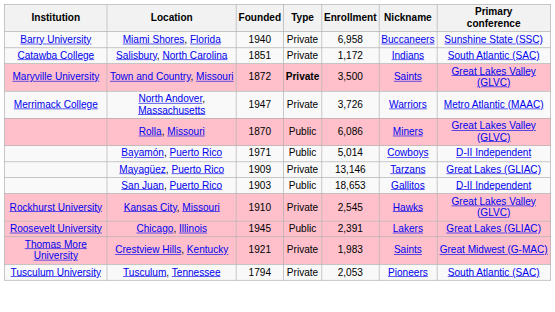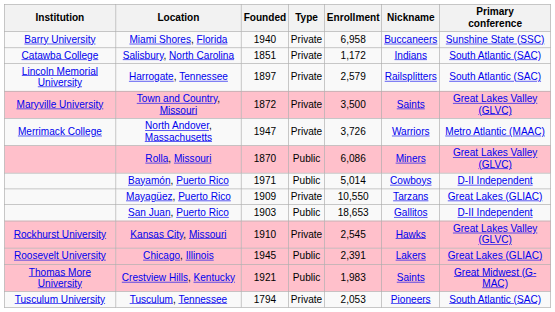 <table class="wikitable sortable" style="text-align:center">
 <tr>
 <th>Institution</th>
 <th>Location</th>
 <th>Founded</th>
 <th>Type</th>
 <th>Enrollment</th>
 <th>Nickname</th>
 <th>Primary<br>conference</th>
 </tr>
 <tr>
 <td><a href='#'>Barry University</a></td>
 <td><a href='#'>Miami Shores</a>, <a href='#'>Florida</a></td>
 <td>1940</td>
 <td>Private</td>
 <td>6,958</td>
 <td><a href='#'>Buccaneers</a></td>
 <td><a href='#'>Sunshine State (SSC)</a></td>
 </tr>
 <tr>
 <td><a href='#'>Catawba College</a></td>
 <td><a href='#'>Salisbury</a>, <a href='#'>North Carolina</a></td>
 <td>1851</td>
 <td>Private</td>
 <td>1,172</td>
 <td><a href='#'>Indians</a></td>
 <td><a href='#'>South Atlantic (SAC)</a></td>
 </tr>
+<tr>
+<td><a href='#'>Lincoln Memorial University</a></td>
+<td><a href='#'>Harrogate</a>, <a href='#'>Tennessee</a></td>
+<td>1897</td>
+<td>Private</td>
+<td>2,579</td>
+<td><a href='#'>Railsplitters</a></td>
+<td><a href='#'>South Atlantic (SAC)</a></td>
+</tr>
 <tr bgcolor=pink>
 <td><a href='#'>Maryville University</a></td>
 <td><a href='#'>Town and Country</a>, <a href='#'>Missouri</a></td>
 <td>1872</td>
-<td><strong>Private</strong></td>
+<td>Private</td>
 <td>3,500</td>
 <td><a href='#'>Saints</a></td>
 <td><a href='#'>Great Lakes Valley (GLVC)</a></td>
 </tr>
 <tr>
 <td><a href='#'>Merrimack College</a></td>
 <td><a href='#'>North Andover</a>, <a href='#'>Massachusetts</a></td>
 <td>1947</td>
 <td>Private</td>
 <td>3,726</td>
 <td><a href='#'>Warriors</a></td>
 <td><a href='#'>Metro Atlantic (MAAC)</a></td>
 </tr>
 <tr bgcolor=pink>
 <td></td>
 <td><a href='#'>Rolla</a>, <a href='#'>Missouri</a></td>
 <td>1870</td>
 <td>Public</td>
 <td>6,086</td>
 <td><a href='#'>Miners</a></td>
 <td><a href='#'>Great Lakes Valley (GLVC)</a></td>
 </tr>
 <tr>
 <td></td>
 <td><a href='#'>Bayamón</a>, <a href='#'>Puerto Rico</a></td>
 <td>1971</td>
 <td>Public</td>
 <td>5,014</td>
 <td><a href='#'>Cowboys</a></td>
 <td><a href='#'>D-II Independent</a></td>
 </tr>
 <tr>
 <td></td>
 <td><a href='#'>Mayagüez</a>, <a href='#'>Puerto Rico</a></td>
 <td>1909</td>
 <td>Private</td>
-<td>13,146</td>
+<td>10,550</td>
 <td><a href='#'>Tarzans</a></td>
 <td><a href='#'>Great Lakes (GLIAC)</a></td>
 </tr>
 <tr>
 <td></td>
 <td><a href='#'>San Juan</a>, <a href='#'>Puerto Rico</a></td>
 <td>1903</td>
 <td>Public</td>
 <td>18,653</td>
 <td><a href='#'>Gallitos</a></td>
 <td><a href='#'>D-II Independent</a></td>
 </tr>
 <tr bgcolor=pink>
 <td><a href='#'>Rockhurst University</a></td>
 <td><a href='#'>Kansas City</a>, <a href='#'>Missouri</a></td>
 <td>1910</td>
 <td>Private</td>
 <td>2,545</td>
 <td><a href='#'>Hawks</a></td>
 <td><a href='#'>Great Lakes Valley (GLVC)</a></td>
 </tr>
 <tr bgcolor=pink>
 <td><a href='#'>Roosevelt University</a></td>
 <td><a href='#'>Chicago</a>, <a href='#'>Illinois</a></td>
 <td>1945</td>
 <td>Public</td>
 <td>2,391</td>
 <td><a href='#'>Lakers</a></td>
 <td><a href='#'>Great Lakes (GLIAC)</a></td>
 </tr>
 <tr bgcolor=pink>
 <td><a href='#'>Thomas More University</a></td>
 <td><a href='#'>Crestview Hills</a>, <a href='#'>Kentucky</a></td>
 <td>1921</td>
-<td>Private</td>
+<td>Public</td>
 <td>1,983</td>
 <td><a href='#'>Saints</a></td>
 <td><a href='#'>Great Midwest (G-MAC)</a></td>
 </tr>
 <tr>
 <td><a href='#'>Tusculum University</a></td>
 <td><a href='#'>Tusculum</a>, <a href='#'>Tennessee</a></td>
 <td>1794</td>
 <td>Private</td>
 <td>2,053</td>
 <td><a href='#'>Pioneers</a></td>
 <td><a href='#'>South Atlantic (SAC)</a></td>
 </tr>
 </table>
